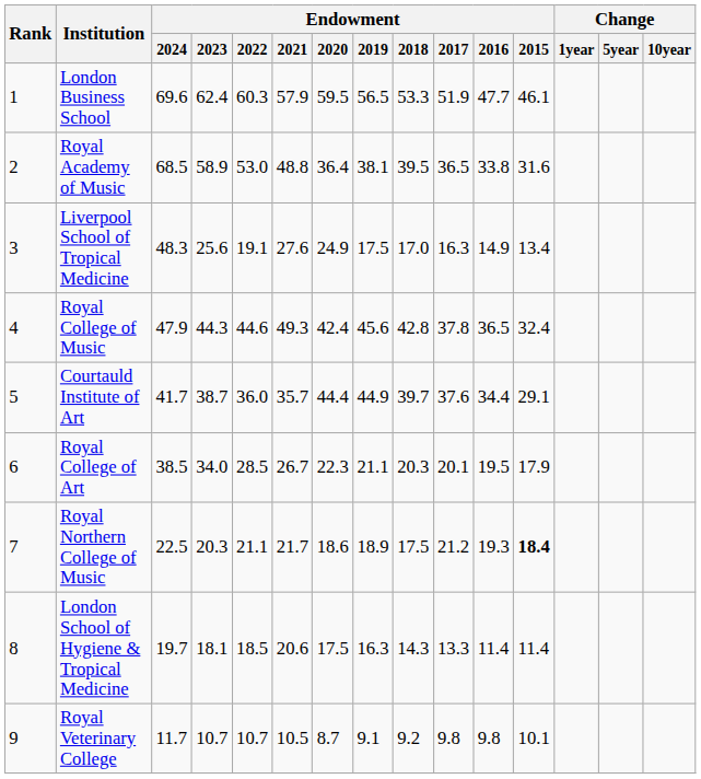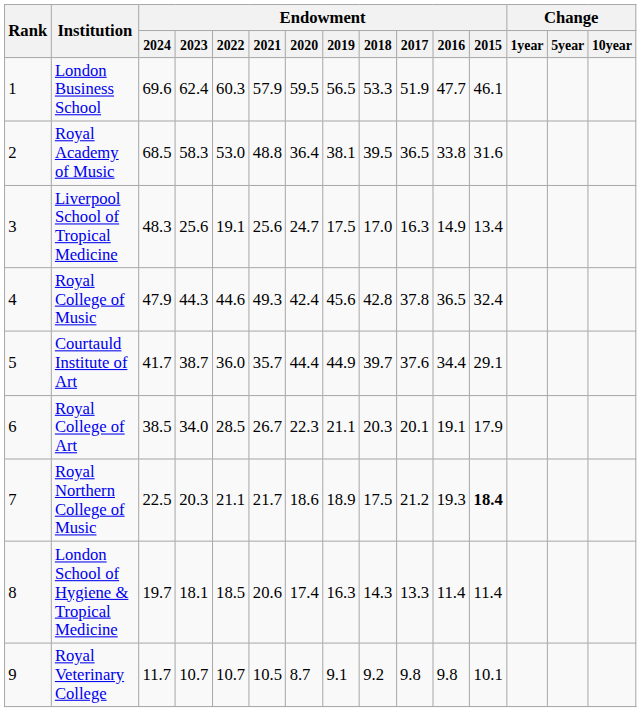 <table class="wikitable sortable col1center col13right col14right col15right">
 <tr>
 <th rowspan=2 scope=col>Rank</th>
 <th rowspan=2 scope=col>Institution</th>
 <th colspan=10 scope=colgroup class=unsortable>Endowment <small></small></th>
 <th colspan=3 scope=colgroup class=unsortable>Change</th>
 </tr>
 <tr>
 <th scope=col><small>2024</small></th>
 <th scope=col><small>2023</small></th>
 <th scope=col><small>2022</small></th>
 <th scope=col><small>2021</small></th>
 <th scope=col><small>2020</small></th>
 <th scope=col><small>2019</small></th>
 <th scope=col><small>2018</small></th>
 <th scope=col><small>2017</small></th>
 <th scope=col><small>2016</small></th>
 <th scope=col><small>2015</small></th>
 <th scope=col><small>1year</small></th>
 <th scope=col><small>5year</small></th>
 <th scope=col><small>10year</small></th>
 </tr>
 <tr>
 <td>1</td>
 <td><a href='#'>London Business School</a></td>
 <td>69.6</td>
 <td>62.4</td>
 <td>60.3</td>
 <td>57.9</td>
 <td>59.5</td>
 <td>56.5</td>
 <td>53.3</td>
 <td>51.9</td>
 <td>47.7</td>
 <td>46.1</td>
 <td></td>
 <td></td>
 <td></td>
 </tr>
 <tr>
 <td>2</td>
 <td><a href='#'>Royal Academy of Music</a></td>
 <td>68.5</td>
-<td>58.9</td>
+<td>58.3</td>
 <td>53.0</td>
 <td>48.8</td>
 <td>36.4</td>
 <td>38.1</td>
 <td>39.5</td>
 <td>36.5</td>
 <td>33.8</td>
 <td>31.6</td>
 <td></td>
 <td></td>
 <td></td>
 </tr>
 <tr>
 <td>3</td>
 <td><a href='#'>Liverpool School of Tropical Medicine</a></td>
 <td>48.3</td>
 <td>25.6</td>
 <td>19.1</td>
-<td>27.6</td>
-<td>24.9</td>
+<td>25.6</td>
+<td>24.7</td>
 <td>17.5</td>
 <td>17.0</td>
 <td>16.3</td>
 <td>14.9</td>
 <td>13.4</td>
 <td></td>
 <td></td>
 <td></td>
 </tr>
 <tr>
 <td>4</td>
 <td><a href='#'>Royal College of Music</a></td>
 <td>47.9</td>
 <td>44.3</td>
 <td>44.6</td>
 <td>49.3</td>
 <td>42.4</td>
 <td>45.6</td>
 <td>42.8</td>
 <td>37.8</td>
 <td>36.5</td>
 <td>32.4</td>
 <td></td>
 <td></td>
 <td></td>
 </tr>
 <tr>
 <td>5</td>
 <td><a href='#'>Courtauld Institute of Art</a></td>
 <td>41.7</td>
 <td>38.7</td>
 <td>36.0</td>
 <td>35.7</td>
 <td>44.4</td>
 <td>44.9</td>
 <td>39.7</td>
 <td>37.6</td>
 <td>34.4</td>
 <td>29.1</td>
 <td></td>
 <td></td>
 <td></td>
 </tr>
 <tr>
 <td>6</td>
 <td><a href='#'>Royal College of Art</a></td>
 <td>38.5</td>
 <td>34.0</td>
 <td>28.5</td>
 <td>26.7</td>
 <td>22.3</td>
 <td>21.1</td>
 <td>20.3</td>
 <td>20.1</td>
-<td>19.5</td>
+<td>19.1</td>
 <td>17.9</td>
 <td></td>
 <td></td>
 <td></td>
 </tr>
 <tr>
 <td>7</td>
 <td><a href='#'>Royal Northern College of Music</a></td>
 <td>22.5</td>
 <td>20.3</td>
 <td>21.1</td>
 <td>21.7</td>
 <td>18.6</td>
 <td>18.9</td>
 <td>17.5</td>
 <td>21.2</td>
 <td>19.3</td>
 <td><strong>18.4</strong></td>
 <td></td>
 <td></td>
 <td></td>
 </tr>
 <tr>
 <td>8</td>
 <td><a href='#'>London School of Hygiene & Tropical Medicine</a></td>
 <td>19.7</td>
 <td>18.1</td>
 <td>18.5</td>
 <td>20.6</td>
-<td>17.5</td>
+<td>17.4</td>
 <td>16.3</td>
 <td>14.3</td>
 <td>13.3</td>
 <td>11.4</td>
 <td>11.4</td>
 <td></td>
 <td></td>
 <td></td>
 </tr>
 <tr>
 <td>9</td>
 <td><a href='#'>Royal Veterinary College</a></td>
 <td>11.7</td>
 <td>10.7</td>
 <td>10.7</td>
 <td>10.5</td>
 <td>8.7</td>
 <td>9.1</td>
 <td>9.2</td>
 <td>9.8</td>
 <td>9.8</td>
 <td>10.1</td>
 <td></td>
 <td></td>
 <td></td>
 </tr>
 <tr>
 </tr>
 </table>
